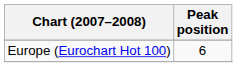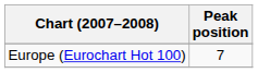 <table class="wikitable sortable">
 <tr>
 <th>Chart (2007–2008)</th>
 <th>Peak<br>position</th>
 </tr>
 <tr>
 </tr>
 <tr>
 <td>Europe (<a href='#'>Eurochart Hot 100</a>)</td>
-<td align="center">6</td>
+<td align="center">7</td>
 </tr>
 <tr>
 </tr>
 <tr>
 </tr>
 <tr>
 </tr>
 </table>
